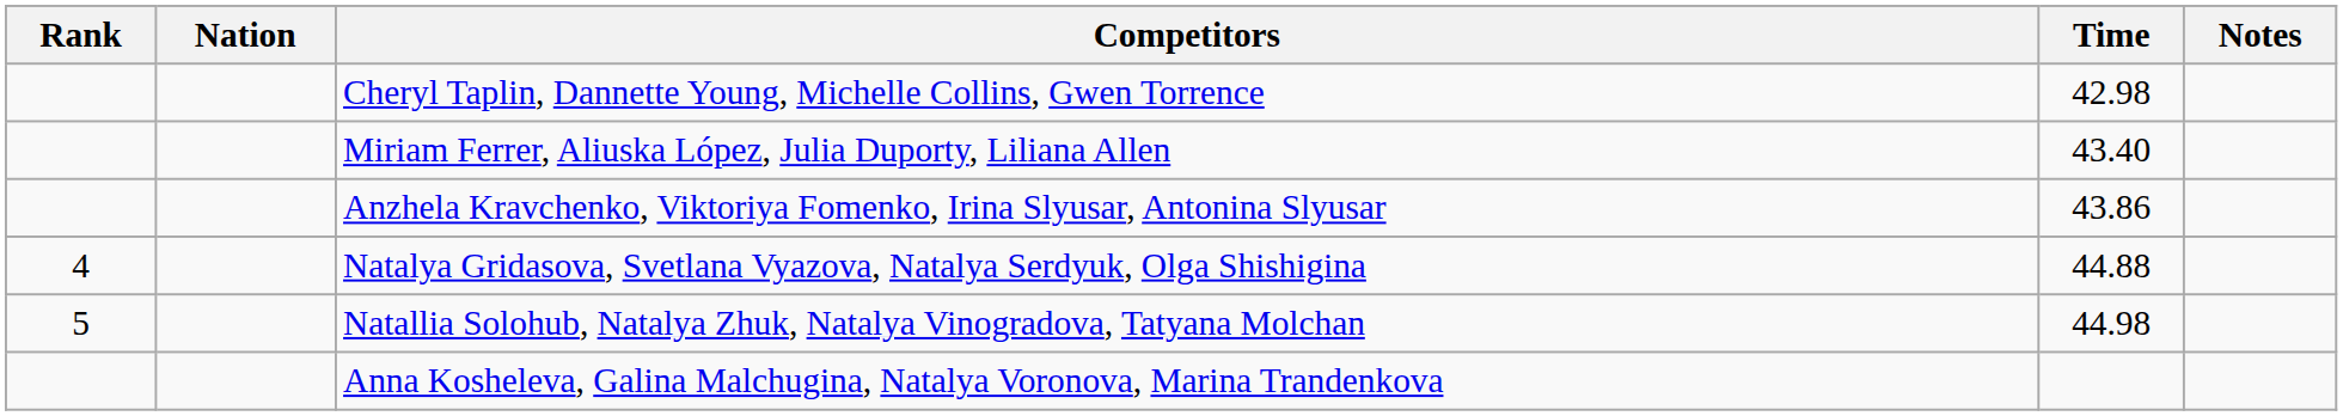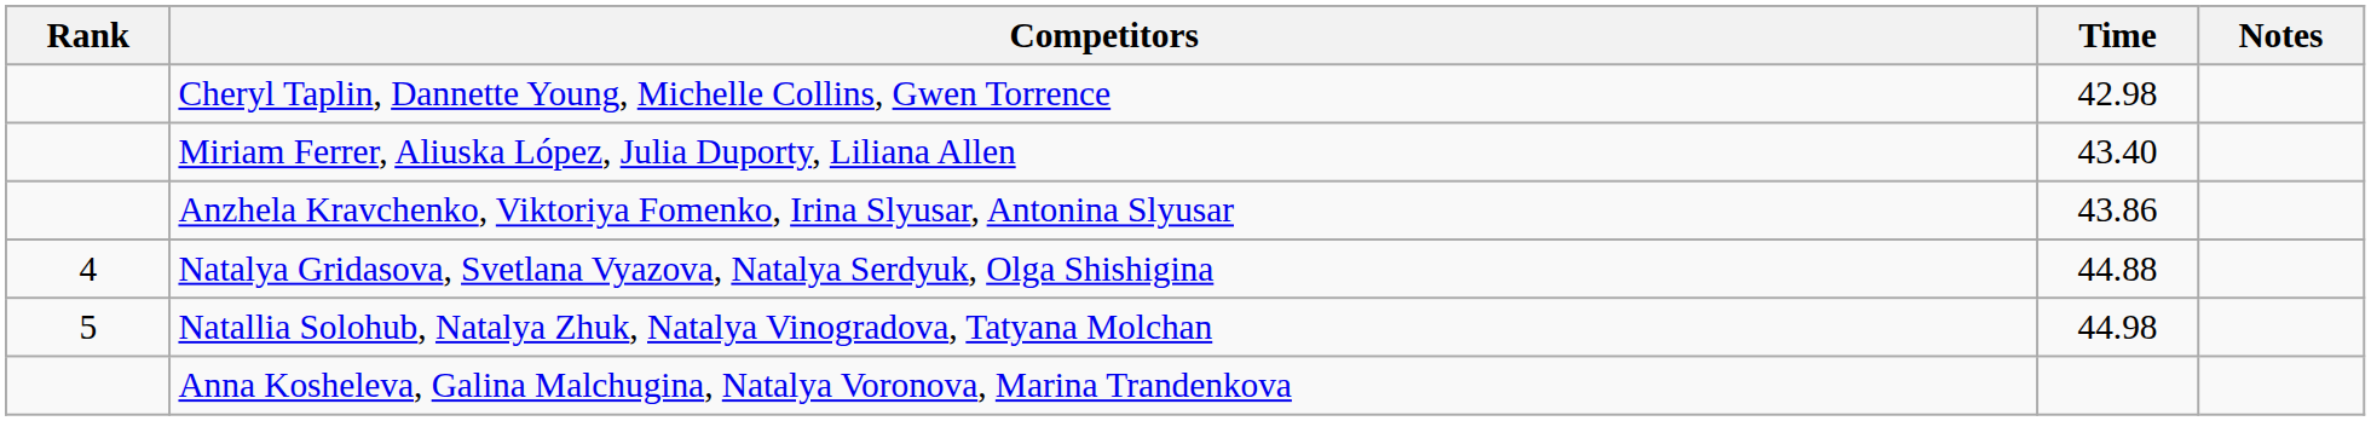 <table class="wikitable sortable" width=80% style="text-align:center; font-size:95%">
 <tr>
 <th>Rank</th>
-<th>Nation</th>
 <th>Competitors</th>
 <th>Time</th>
 <th>Notes</th>
 </tr>
 <tr>
 <td></td>
-<td align=left></td>
 <td align=left><a href='#'>Cheryl Taplin</a>, <a href='#'>Dannette Young</a>, <a href='#'>Michelle Collins</a>, <a href='#'>Gwen Torrence</a></td>
 <td>42.98</td>
 <td></td>
 </tr>
 <tr>
 <td></td>
-<td align=left></td>
 <td align=left><a href='#'>Miriam Ferrer</a>, <a href='#'>Aliuska López</a>, <a href='#'>Julia Duporty</a>, <a href='#'>Liliana Allen</a></td>
 <td>43.40</td>
 <td></td>
 </tr>
 <tr>
 <td></td>
-<td align=left></td>
 <td align=left><a href='#'>Anzhela Kravchenko</a>, <a href='#'>Viktoriya Fomenko</a>, <a href='#'>Irina Slyusar</a>, <a href='#'>Antonina Slyusar</a></td>
 <td>43.86</td>
 <td></td>
 </tr>
 <tr>
 <td>4</td>
-<td align=left></td>
 <td align=left><a href='#'>Natalya Gridasova</a>, <a href='#'>Svetlana Vyazova</a>, <a href='#'>Natalya Serdyuk</a>, <a href='#'>Olga Shishigina</a></td>
 <td>44.88</td>
 <td></td>
 </tr>
 <tr>
 <td>5</td>
-<td align=left></td>
 <td align=left><a href='#'>Natallia Solohub</a>, <a href='#'>Natalya Zhuk</a>, <a href='#'>Natalya Vinogradova</a>, <a href='#'>Tatyana Molchan</a></td>
 <td>44.98</td>
 <td></td>
 </tr>
 <tr>
 <td></td>
-<td align=left></td>
 <td align=left><a href='#'>Anna Kosheleva</a>, <a href='#'>Galina Malchugina</a>, <a href='#'>Natalya Voronova</a>, <a href='#'>Marina Trandenkova</a></td>
 <td></td>
 <td></td>
 </tr>
 </table>
